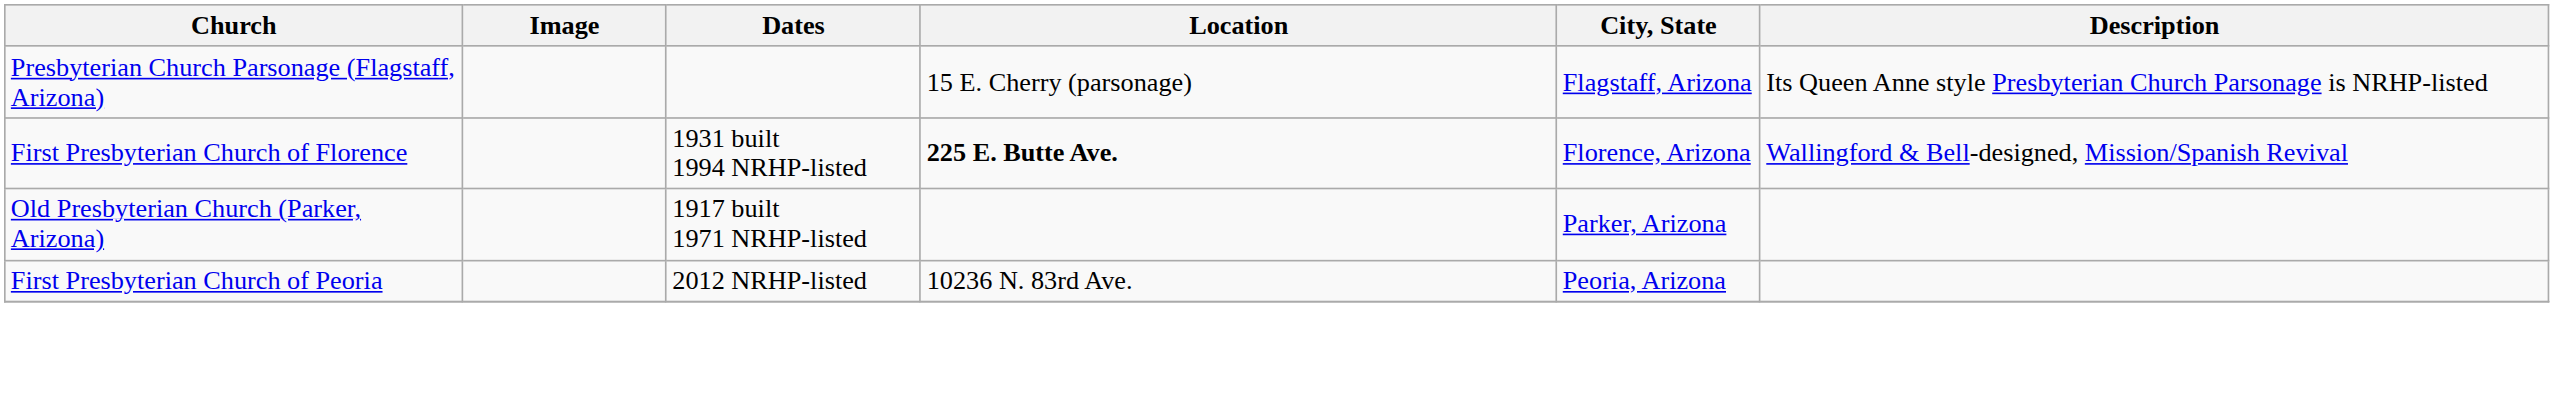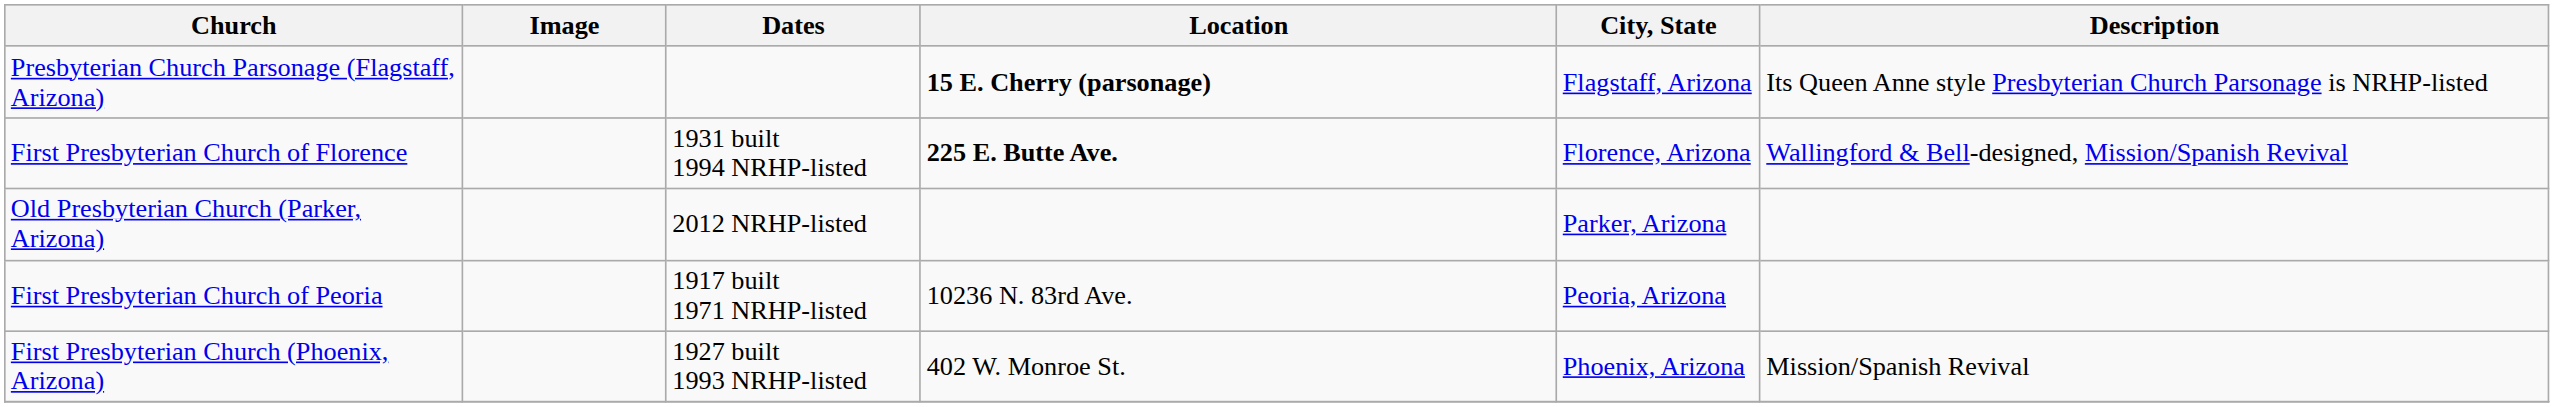 <table class="wikitable sortable" style="width:98%">
 <tr>
 <th width = 18%><strong>Church</strong></th>
 <th width = 8% class="unsortable"><strong>Image</strong></th>
 <th width = 10%><strong>Dates</strong></th>
 <th width = 25%><strong>Location</strong></th>
 <th width = 8%><strong>City, State</strong></th>
 <th class="unsortable"><strong>Description</strong></th>
 </tr>
 <tr>
 <td><a href='#'>Presbyterian Church Parsonage (Flagstaff, Arizona)</a></td>
 <td></td>
 <td></td>
-<td>15 E. Cherry (parsonage)<br><small></small></td>
+<td><strong>15 E. Cherry (parsonage)<br><small></small></strong></td>
 <td><a href='#'>Flagstaff, Arizona</a></td>
 <td>Its Queen Anne style <a href='#'>Presbyterian Church Parsonage</a> is NRHP-listed</td>
 </tr>
 <tr>
 <td><a href='#'>First Presbyterian Church of Florence</a></td>
 <td></td>
 <td>1931 built<br>1994 NRHP-listed</td>
 <td><strong>225 E. Butte Ave.<br><small></small></strong></td>
 <td><a href='#'>Florence, Arizona</a></td>
 <td><a href='#'>Wallingford & Bell</a>-designed, <a href='#'>Mission/Spanish Revival</a></td>
 </tr>
 <tr>
 <td><a href='#'>Old Presbyterian Church (Parker, Arizona)</a></td>
 <td></td>
-<td>1917 built<br>1971 NRHP-listed</td>
+<td>2012 NRHP-listed</td>
 <td><small></small></td>
 <td><a href='#'>Parker, Arizona</a></td>
 <td></td>
 </tr>
 <tr>
 <td><a href='#'>First Presbyterian Church of Peoria</a></td>
 <td></td>
-<td>2012 NRHP-listed</td>
+<td>1917 built<br>1971 NRHP-listed</td>
 <td>10236 N. 83rd Ave.<br><small></small></td>
 <td><a href='#'>Peoria, Arizona</a></td>
 <td></td>
 </tr>
 <tr>
+<td><a href='#'>First Presbyterian Church (Phoenix, Arizona)</a></td>
+<td></td>
+<td>1927 built<br>1993 NRHP-listed</td>
+<td>402 W. Monroe St.<br><small></small></td>
+<td><a href='#'>Phoenix, Arizona</a></td>
+<td>Mission/Spanish Revival</td>
+</tr>
+<tr>
 </tr>
 </table>
